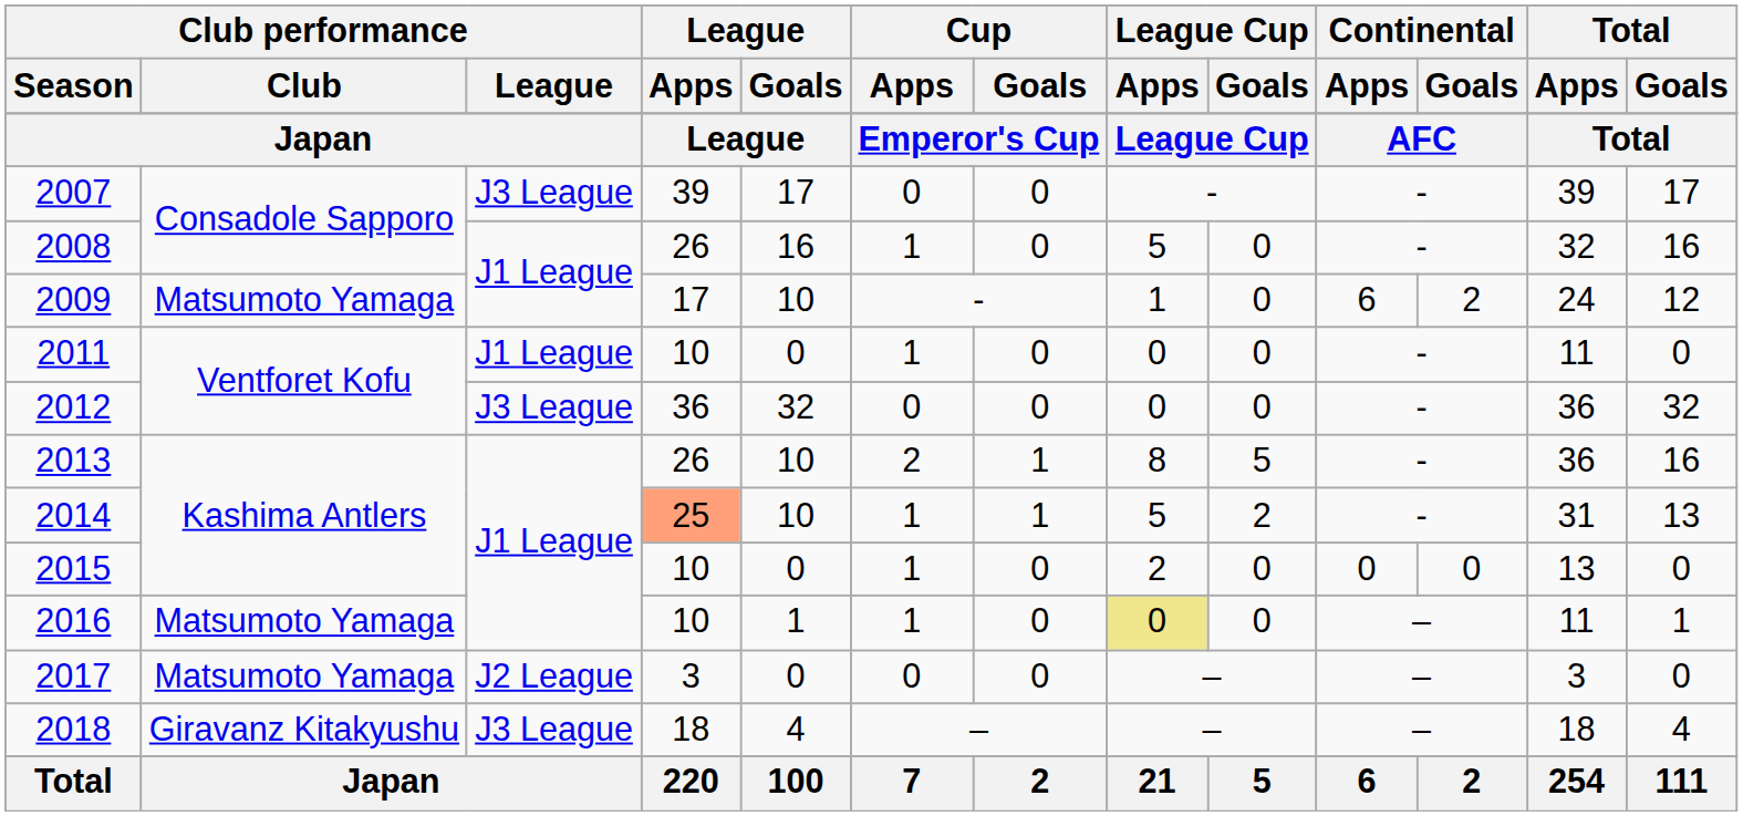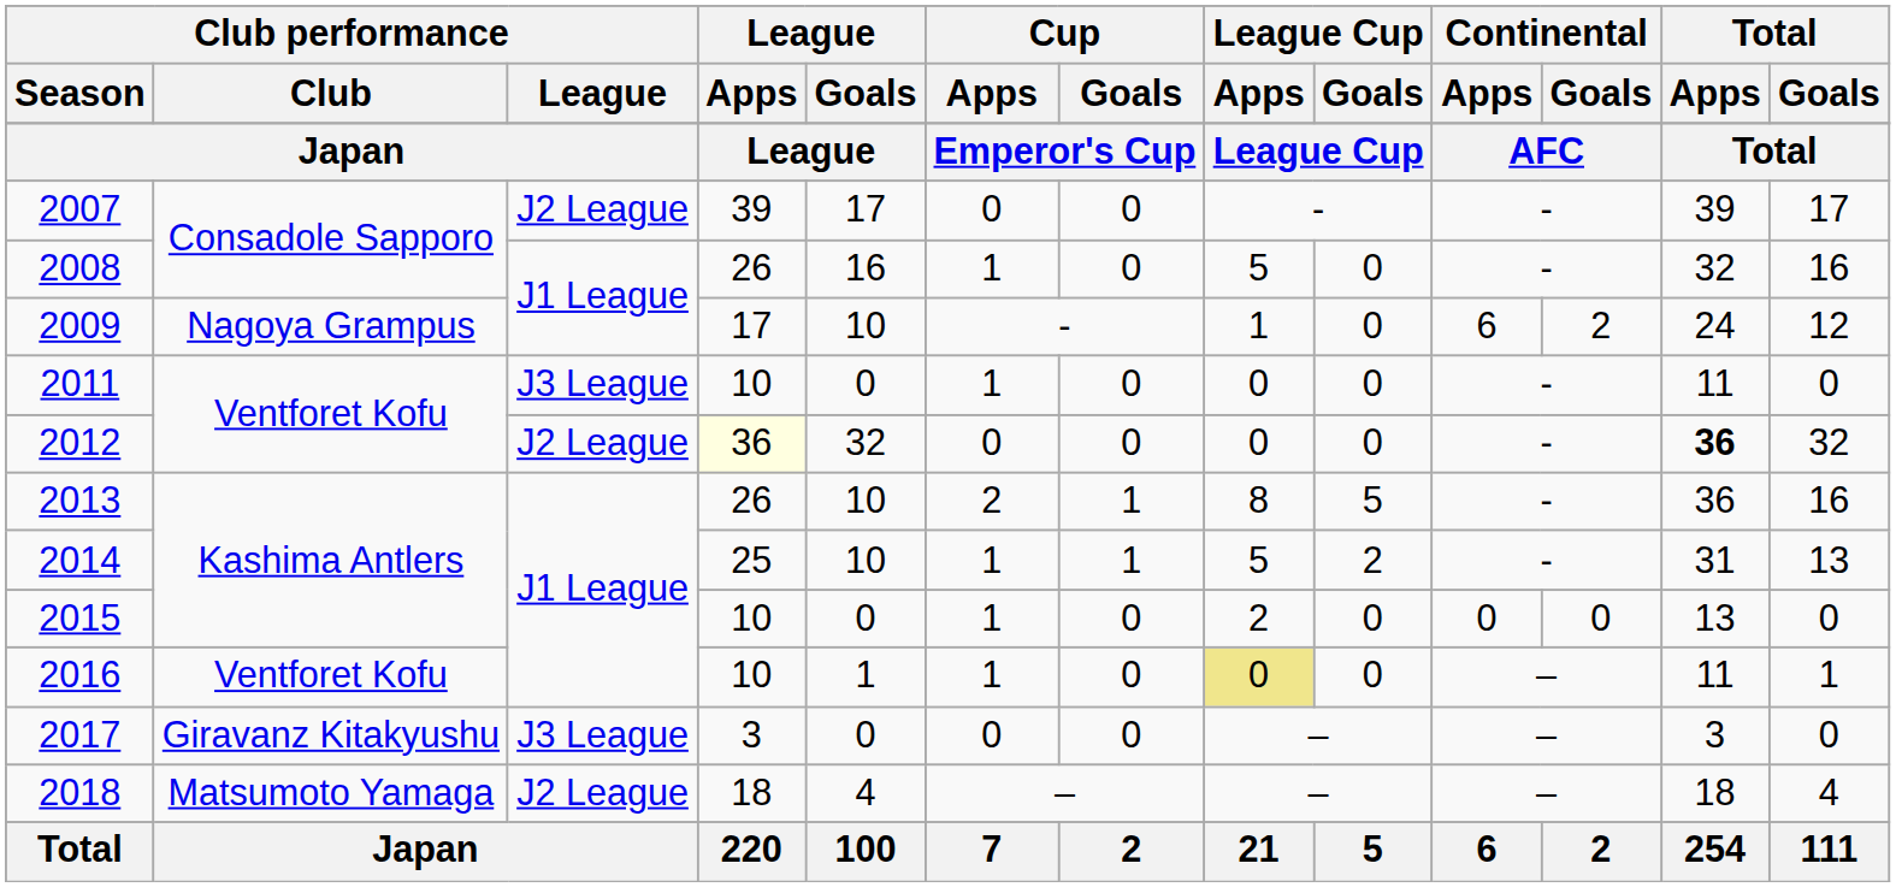 <table class="wikitable" style="text-align:center">
 <tr>
 <th colspan=3>Club performance</th>
 <th colspan=2>League</th>
 <th colspan=2>Cup</th>
 <th colspan=2>League Cup</th>
 <th colspan=2>Continental</th>
 <th colspan=2>Total</th>
 </tr>
 <tr>
 <th>Season</th>
 <th>Club</th>
 <th>League</th>
 <th>Apps</th>
 <th>Goals</th>
 <th>Apps</th>
 <th>Goals</th>
 <th>Apps</th>
 <th>Goals</th>
 <th>Apps</th>
 <th>Goals</th>
 <th>Apps</th>
 <th>Goals</th>
 </tr>
 <tr>
 </tr>
 <tr>
 <th colspan=3>Japan</th>
 <th colspan=2>League</th>
 <th colspan=2><a href='#'>Emperor's Cup</a></th>
 <th colspan=2><a href='#'>League Cup</a></th>
 <th colspan=2><a href='#'>AFC</a></th>
 <th colspan=2>Total</th>
 </tr>
 <tr>
 <td><a href='#'>2007</a></td>
 <td rowspan="2"><a href='#'>Consadole Sapporo</a></td>
-<td><a href='#'>J3 League</a></td>
+<td><a href='#'>J2 League</a></td>
 <td>39</td>
 <td>17</td>
 <td>0</td>
 <td>0</td>
 <td colspan="2">-</td>
 <td colspan="2">-</td>
 <td>39</td>
 <td>17</td>
 </tr>
 <tr>
 <td><a href='#'>2008</a></td>
 <td rowspan="2"><a href='#'>J1 League</a></td>
 <td>26</td>
 <td>16</td>
 <td>1</td>
 <td>0</td>
 <td>5</td>
 <td>0</td>
 <td colspan="2">-</td>
 <td>32</td>
 <td>16</td>
 </tr>
 <tr>
 <td><a href='#'>2009</a></td>
-<td><a href='#'>Matsumoto Yamaga</a></td>
+<td rowspan="1"><a href='#'>Nagoya Grampus</a></td>
 <td>17</td>
 <td>10</td>
 <td colspan="2">-</td>
 <td>1</td>
 <td>0</td>
 <td>6</td>
 <td>2</td>
 <td>24</td>
 <td>12</td>
 </tr>
 <tr>
 <td><a href='#'>2011</a></td>
 <td rowspan="2"><a href='#'>Ventforet Kofu</a></td>
-<td><a href='#'>J1 League</a></td>
+<td><a href='#'>J3 League</a></td>
 <td>10</td>
 <td>0</td>
 <td>1</td>
 <td>0</td>
 <td>0</td>
 <td>0</td>
 <td colspan="2">-</td>
 <td>11</td>
 <td>0</td>
 </tr>
 <tr>
 <td><a href='#'>2012</a></td>
-<td><a href='#'>J3 League</a></td>
-<td>36</td>
+<td><a href='#'>J2 League</a></td>
+<td style="background: lightyellow;">36</td>
 <td>32</td>
 <td>0</td>
 <td>0</td>
 <td>0</td>
 <td>0</td>
 <td colspan="2">-</td>
-<td>36</td>
+<td><strong>36</strong></td>
 <td>32</td>
 </tr>
 <tr>
 <td><a href='#'>2013</a></td>
 <td rowspan="3"><a href='#'>Kashima Antlers</a></td>
 <td rowspan="4"><a href='#'>J1 League</a></td>
 <td>26</td>
 <td>10</td>
 <td>2</td>
 <td>1</td>
 <td>8</td>
 <td>5</td>
 <td colspan="2">-</td>
 <td>36</td>
 <td>16</td>
 </tr>
 <tr>
 <td><a href='#'>2014</a></td>
-<td style="background: lightsalmon;">25</td>
+<td>25</td>
 <td>10</td>
 <td>1</td>
 <td>1</td>
 <td>5</td>
 <td>2</td>
 <td colspan="2">-</td>
 <td>31</td>
 <td>13</td>
 </tr>
 <tr>
 <td><a href='#'>2015</a></td>
 <td>10</td>
 <td>0</td>
 <td>1</td>
 <td>0</td>
 <td>2</td>
 <td>0</td>
 <td>0</td>
 <td>0</td>
 <td>13</td>
 <td>0</td>
 </tr>
 <tr>
 <td><a href='#'>2016</a></td>
-<td><a href='#'>Matsumoto Yamaga</a></td>
+<td><a href='#'>Ventforet Kofu</a></td>
 <td>10</td>
 <td>1</td>
 <td>1</td>
 <td>0</td>
 <td style="background: khaki;">0</td>
 <td>0</td>
 <td colspan="2">–</td>
 <td>11</td>
 <td>1</td>
 </tr>
 <tr>
 <td><a href='#'>2017</a></td>
-<td><a href='#'>Matsumoto Yamaga</a></td>
-<td><a href='#'>J2 League</a></td>
+<td><a href='#'>Giravanz Kitakyushu</a></td>
+<td><a href='#'>J3 League</a></td>
 <td>3</td>
 <td>0</td>
 <td>0</td>
 <td>0</td>
 <td colspan="2">–</td>
 <td colspan="2">–</td>
 <td>3</td>
 <td>0</td>
 </tr>
 <tr>
 <td><a href='#'>2018</a></td>
-<td><a href='#'>Giravanz Kitakyushu</a></td>
-<td><a href='#'>J3 League</a></td>
+<td><a href='#'>Matsumoto Yamaga</a></td>
+<td><a href='#'>J2 League</a></td>
 <td>18</td>
 <td>4</td>
 <td colspan="2">–</td>
 <td colspan="2">–</td>
 <td colspan="2">–</td>
 <td>18</td>
 <td>4</td>
 </tr>
 <tr>
 <th rowspan=2>Total</th>
 <th colspan=2>Japan</th>
 <th>220</th>
 <th>100</th>
 <th>7</th>
 <th>2</th>
 <th>21</th>
 <th>5</th>
 <th>6</th>
 <th>2</th>
 <th>254</th>
 <th>111</th>
 </tr>
 </table>
